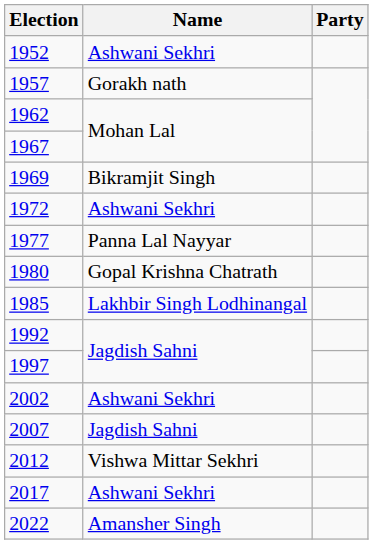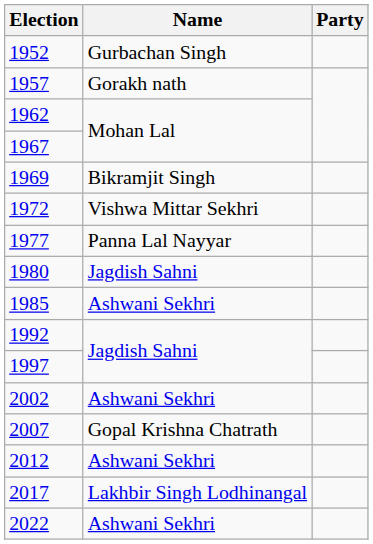 <table class="wikitable">
 <tr>
 <th>Election</th>
 <th>Name</th>
 <th colspan="2">Party</th>
 </tr>
 <tr>
 <td><a href='#'>1952</a></td>
-<td><a href='#'>Ashwani Sekhri</a></td>
+<td>Gurbachan Singh</td>
 <td></td>
 </tr>
 <tr>
 <td><a href='#'>1957</a></td>
 <td>Gorakh nath</td>
 </tr>
 <tr>
 <td><a href='#'>1962</a></td>
 <td rowspan="2">Mohan Lal</td>
 </tr>
 <tr>
 <td><a href='#'>1967</a></td>
 </tr>
 <tr>
 <td><a href='#'>1969</a></td>
 <td>Bikramjit Singh</td>
 <td></td>
 </tr>
 <tr>
 <td><a href='#'>1972</a></td>
-<td><a href='#'>Ashwani Sekhri</a></td>
+<td>Vishwa Mittar Sekhri</td>
 <td></td>
 </tr>
 <tr>
 <td><a href='#'>1977</a></td>
 <td>Panna Lal Nayyar</td>
 <td></td>
 </tr>
 <tr>
 <td><a href='#'>1980</a></td>
-<td>Gopal Krishna Chatrath</td>
+<td><a href='#'>Jagdish Sahni</a></td>
 <td></td>
 </tr>
 <tr>
 <td><a href='#'>1985</a></td>
-<td><a href='#'>Lakhbir Singh Lodhinangal</a></td>
+<td><a href='#'>Ashwani Sekhri</a></td>
 <td></td>
 </tr>
 <tr>
 <td><a href='#'>1992</a></td>
 <td rowspan="2"><a href='#'>Jagdish Sahni</a></td>
 <td></td>
 </tr>
 <tr>
 <td><a href='#'>1997</a></td>
 </tr>
 <tr>
 <td><a href='#'>2002</a></td>
 <td><a href='#'>Ashwani Sekhri</a></td>
 <td></td>
 </tr>
 <tr>
 <td><a href='#'>2007</a></td>
-<td><a href='#'>Jagdish Sahni</a></td>
+<td>Gopal Krishna Chatrath</td>
 <td></td>
 </tr>
 <tr>
 <td><a href='#'>2012</a></td>
-<td>Vishwa Mittar Sekhri</td>
+<td><a href='#'>Ashwani Sekhri</a></td>
 <td></td>
 </tr>
 <tr>
 <td><a href='#'>2017</a></td>
-<td><a href='#'>Ashwani Sekhri</a></td>
+<td><a href='#'>Lakhbir Singh Lodhinangal</a></td>
 <td></td>
 </tr>
 <tr>
 <td><a href='#'>2022</a></td>
-<td><a href='#'>Amansher Singh</a></td>
+<td><a href='#'>Ashwani Sekhri</a></td>
 <td></td>
 </tr>
 </table>
